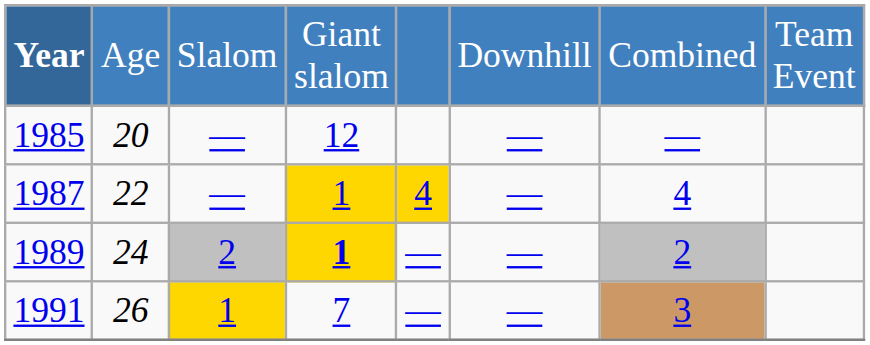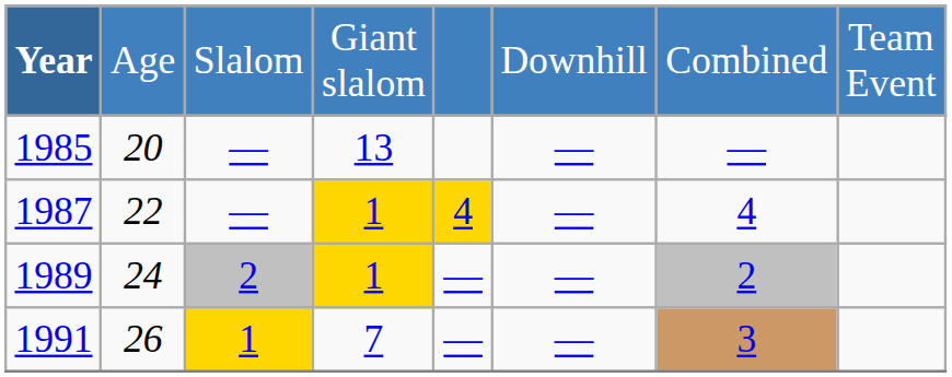 <table class="wikitable" style="font-size:95%; text-align:center; border:grey solid 1px; border-collapse:collapse;" width="40%">
 <tr style="background-color:#369; color:white;">
 <td rowspan="2" colspan="1" width="4%"><strong>Year</strong></td>
 </tr>
 <tr style="background-color:#4180be; color:white;">
 <td width="3%">Age</td>
 <td width="5%">Slalom</td>
 <td width="5%">Giant<br>slalom</td>
 <td width="5%"></td>
 <td width="5%">Downhill</td>
 <td width="5%">Combined</td>
 <td width="5%">Team Event</td>
 </tr>
 <tr style="background-color:#8CB2D8; color:white;">
 </tr>
 <tr>
 <td><a href='#'>1985</a></td>
 <td><em>20</em></td>
 <td><a href='#'>—</a></td>
-<td><a href='#'>12</a></td>
+<td><a href='#'>13</a></td>
 <td></td>
 <td><a href='#'>—</a></td>
 <td><a href='#'>—</a></td>
 <td></td>
 </tr>
 <tr>
 <td><a href='#'>1987</a></td>
 <td><em>22</em></td>
 <td><a href='#'>—</a></td>
 <td style="background:gold;"><a href='#'>1</a></td>
 <td style="background: gold;"><a href='#'>4</a></td>
 <td><a href='#'>—</a></td>
 <td><a href='#'>4</a></td>
 <td></td>
 </tr>
 <tr>
 <td><a href='#'>1989</a></td>
 <td><em>24</em></td>
 <td style="background:silver;"><a href='#'>2</a></td>
-<td style="background:gold;"><strong><a href='#'>1</a></strong></td>
+<td style="background:gold;"><a href='#'>1</a></td>
 <td><a href='#'>—</a></td>
 <td><a href='#'>—</a></td>
 <td style="background:silver;"><a href='#'>2</a></td>
 <td></td>
 </tr>
 <tr>
 <td><a href='#'>1991</a></td>
 <td><em>26</em></td>
 <td style="background:gold "><a href='#'>1</a></td>
 <td><a href='#'>7</a></td>
 <td><a href='#'>—</a></td>
 <td><a href='#'>—</a></td>
 <td style="background:#c96;"><a href='#'>3</a></td>
 <td></td>
 </tr>
 <tr>
 </tr>
 </table>
